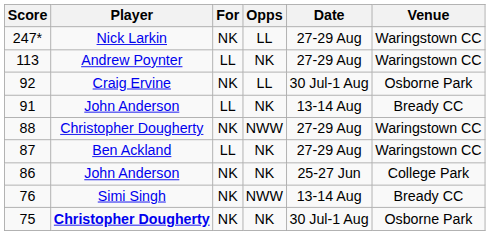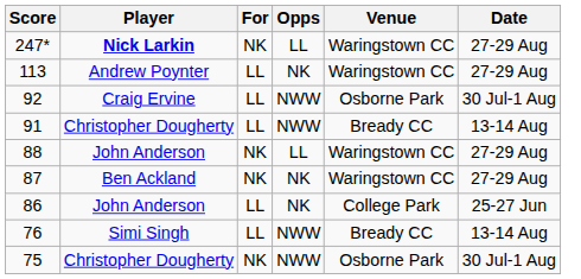 <table class="wikitable" style="text-align:center;">
 <tr>
 <th>Score</th>
 <th>Player</th>
 <th>For</th>
 <th>Opps</th>
+<th>Venue</th>
 <th>Date</th>
-<th>Venue</th>
 </tr>
 <tr>
 <td>247*</td>
-<td><a href='#'>Nick Larkin</a></td>
+<td><strong><a href='#'>Nick Larkin</a></strong></td>
 <td>NK</td>
 <td>LL</td>
+<td>Waringstown CC</td>
 <td>27-29 Aug</td>
-<td>Waringstown CC</td>
 </tr>
 <tr>
 <td>113</td>
 <td><a href='#'>Andrew Poynter</a></td>
 <td>LL</td>
 <td>NK</td>
+<td>Waringstown CC</td>
 <td>27-29 Aug</td>
-<td>Waringstown CC</td>
 </tr>
 <tr>
 <td>92</td>
 <td><a href='#'>Craig Ervine</a></td>
-<td>NK</td>
 <td>LL</td>
+<td>NWW</td>
+<td>Osborne Park</td>
 <td>30 Jul-1 Aug</td>
-<td>Osborne Park</td>
 </tr>
 <tr>
 <td>91</td>
-<td><a href='#'>John Anderson</a></td>
+<td><a href='#'>Christopher Dougherty</a></td>
 <td>LL</td>
-<td>NK</td>
+<td>NWW</td>
+<td>Bready CC</td>
 <td>13-14 Aug</td>
-<td>Bready CC</td>
 </tr>
 <tr>
 <td>88</td>
-<td><a href='#'>Christopher Dougherty</a></td>
+<td><a href='#'>John Anderson</a></td>
 <td>NK</td>
-<td>NWW</td>
+<td>LL</td>
+<td>Waringstown CC</td>
 <td>27-29 Aug</td>
-<td>Waringstown CC</td>
 </tr>
 <tr>
 <td>87</td>
 <td><a href='#'>Ben Ackland</a></td>
-<td>LL</td>
 <td>NK</td>
+<td>NK</td>
+<td>Waringstown CC</td>
 <td>27-29 Aug</td>
-<td>Waringstown CC</td>
 </tr>
 <tr>
 <td>86</td>
 <td><a href='#'>John Anderson</a></td>
+<td>LL</td>
 <td>NK</td>
-<td>NK</td>
+<td>College Park</td>
 <td>25-27 Jun</td>
-<td>College Park</td>
 </tr>
 <tr>
 <td>76</td>
 <td><a href='#'>Simi Singh</a></td>
-<td>NK</td>
+<td>LL</td>
 <td>NWW</td>
+<td>Bready CC</td>
 <td>13-14 Aug</td>
-<td>Bready CC</td>
 </tr>
 <tr>
 <td>75</td>
-<td><strong><a href='#'>Christopher Dougherty</a></strong></td>
+<td><a href='#'>Christopher Dougherty</a></td>
 <td>NK</td>
-<td>NK</td>
+<td>NWW</td>
+<td>Osborne Park</td>
 <td>30 Jul-1 Aug</td>
-<td>Osborne Park</td>
 </tr>
 </table>
